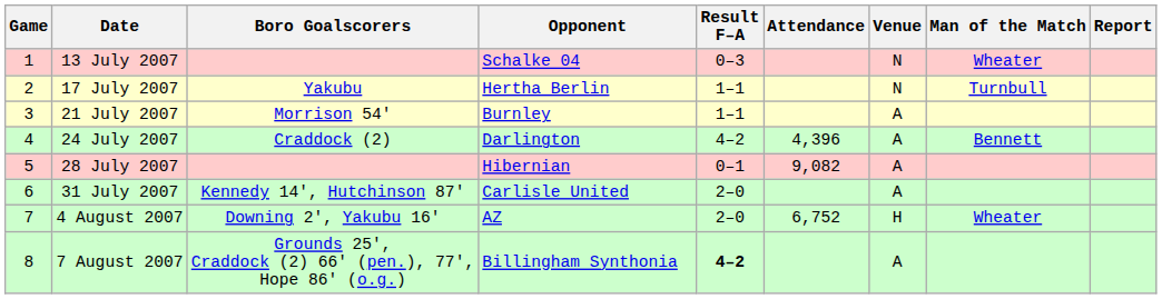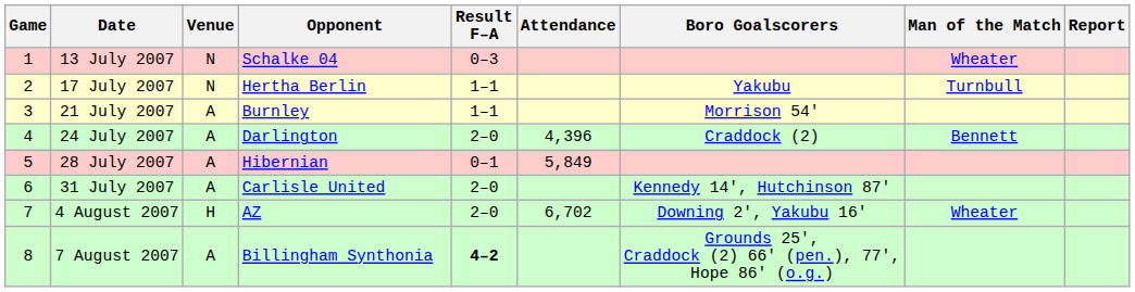 <table class="wikitable" style="text-align:center; font-size: smaller;">
 <tr>
 <th>Game</th>
 <th>Date</th>
-<th>Boro Goalscorers</th>
+<th>Venue</th>
 <th width="140px">Opponent</th>
 <th>Result<br>F–A</th>
 <th>Attendance</th>
-<th>Venue</th>
+<th>Boro Goalscorers</th>
 <th>Man of the Match</th>
 <th>Report</th>
 </tr>
 <tr bgcolor="#FFCCCC">
 <td>1</td>
 <td>13 July 2007</td>
-<td></td>
+<td>N</td>
 <td align="left"> <a href='#'>Schalke 04</a></td>
 <td>0–3</td>
 <td></td>
-<td>N</td>
+<td></td>
 <td><a href='#'>Wheater</a></td>
 <td></td>
 </tr>
 <tr bgcolor="#FFFFCC">
 <td>2</td>
 <td>17 July 2007</td>
-<td><a href='#'>Yakubu</a></td>
+<td>N</td>
 <td align="left"> <a href='#'>Hertha Berlin</a></td>
 <td>1–1</td>
 <td></td>
-<td>N</td>
+<td><a href='#'>Yakubu</a></td>
 <td><a href='#'>Turnbull</a></td>
 <td></td>
 </tr>
 <tr bgcolor="#FFFFCC">
 <td>3</td>
 <td>21 July 2007</td>
-<td><a href='#'>Morrison</a> 54'</td>
+<td>A</td>
 <td align="left"> <a href='#'>Burnley</a></td>
 <td>1–1</td>
 <td></td>
-<td>A</td>
+<td><a href='#'>Morrison</a> 54'</td>
 <td></td>
 <td></td>
 </tr>
 <tr bgcolor="#CCFFCC">
 <td>4</td>
 <td>24 July 2007</td>
+<td>A</td>
+<td align="left"> <a href='#'>Darlington</a></td>
+<td>2–0</td>
+<td>4,396</td>
 <td><a href='#'>Craddock</a> (2)</td>
-<td align="left"> <a href='#'>Darlington</a></td>
-<td>4–2</td>
-<td>4,396</td>
-<td>A</td>
 <td><a href='#'>Bennett</a></td>
 <td></td>
 </tr>
 <tr bgcolor="#FFCCCC">
 <td>5</td>
 <td>28 July 2007</td>
-<td></td>
+<td>A</td>
 <td align="left"> <a href='#'>Hibernian</a></td>
 <td>0–1</td>
-<td>9,082</td>
-<td>A</td>
+<td>5,849</td>
+<td></td>
 <td></td>
 <td></td>
 </tr>
 <tr bgcolor="#CCFFCC">
 <td>6</td>
 <td>31 July 2007</td>
-<td><a href='#'>Kennedy</a> 14', <a href='#'>Hutchinson</a> 87'</td>
+<td>A</td>
 <td align="left"> <a href='#'>Carlisle United</a></td>
 <td>2–0</td>
 <td></td>
-<td>A</td>
+<td><a href='#'>Kennedy</a> 14', <a href='#'>Hutchinson</a> 87'</td>
 <td></td>
 <td></td>
 </tr>
 <tr bgcolor="#CCFFCC">
 <td>7</td>
 <td>4 August 2007</td>
-<td><a href='#'>Downing</a> 2', <a href='#'>Yakubu</a> 16'</td>
+<td>H</td>
 <td align="left"> <a href='#'>AZ</a></td>
 <td>2–0</td>
-<td>6,752</td>
-<td>H</td>
+<td>6,702</td>
+<td><a href='#'>Downing</a> 2', <a href='#'>Yakubu</a> 16'</td>
 <td><a href='#'>Wheater</a></td>
 <td></td>
 </tr>
 <tr bgcolor="#CCFFCC">
 <td>8</td>
 <td>7 August 2007</td>
-<td><a href='#'>Grounds</a> 25',<br><a href='#'>Craddock</a> (2) 66' (<a href='#'>pen.</a>), 77',<br>Hope 86' (<a href='#'>o.g.</a>)</td>
+<td>A</td>
 <td align="left"> <a href='#'>Billingham Synthonia</a></td>
 <td><strong>4–2</strong></td>
 <td></td>
-<td>A</td>
+<td><a href='#'>Grounds</a> 25',<br><a href='#'>Craddock</a> (2) 66' (<a href='#'>pen.</a>), 77',<br>Hope 86' (<a href='#'>o.g.</a>)</td>
 <td></td>
 <td></td>
 </tr>
 </table>
